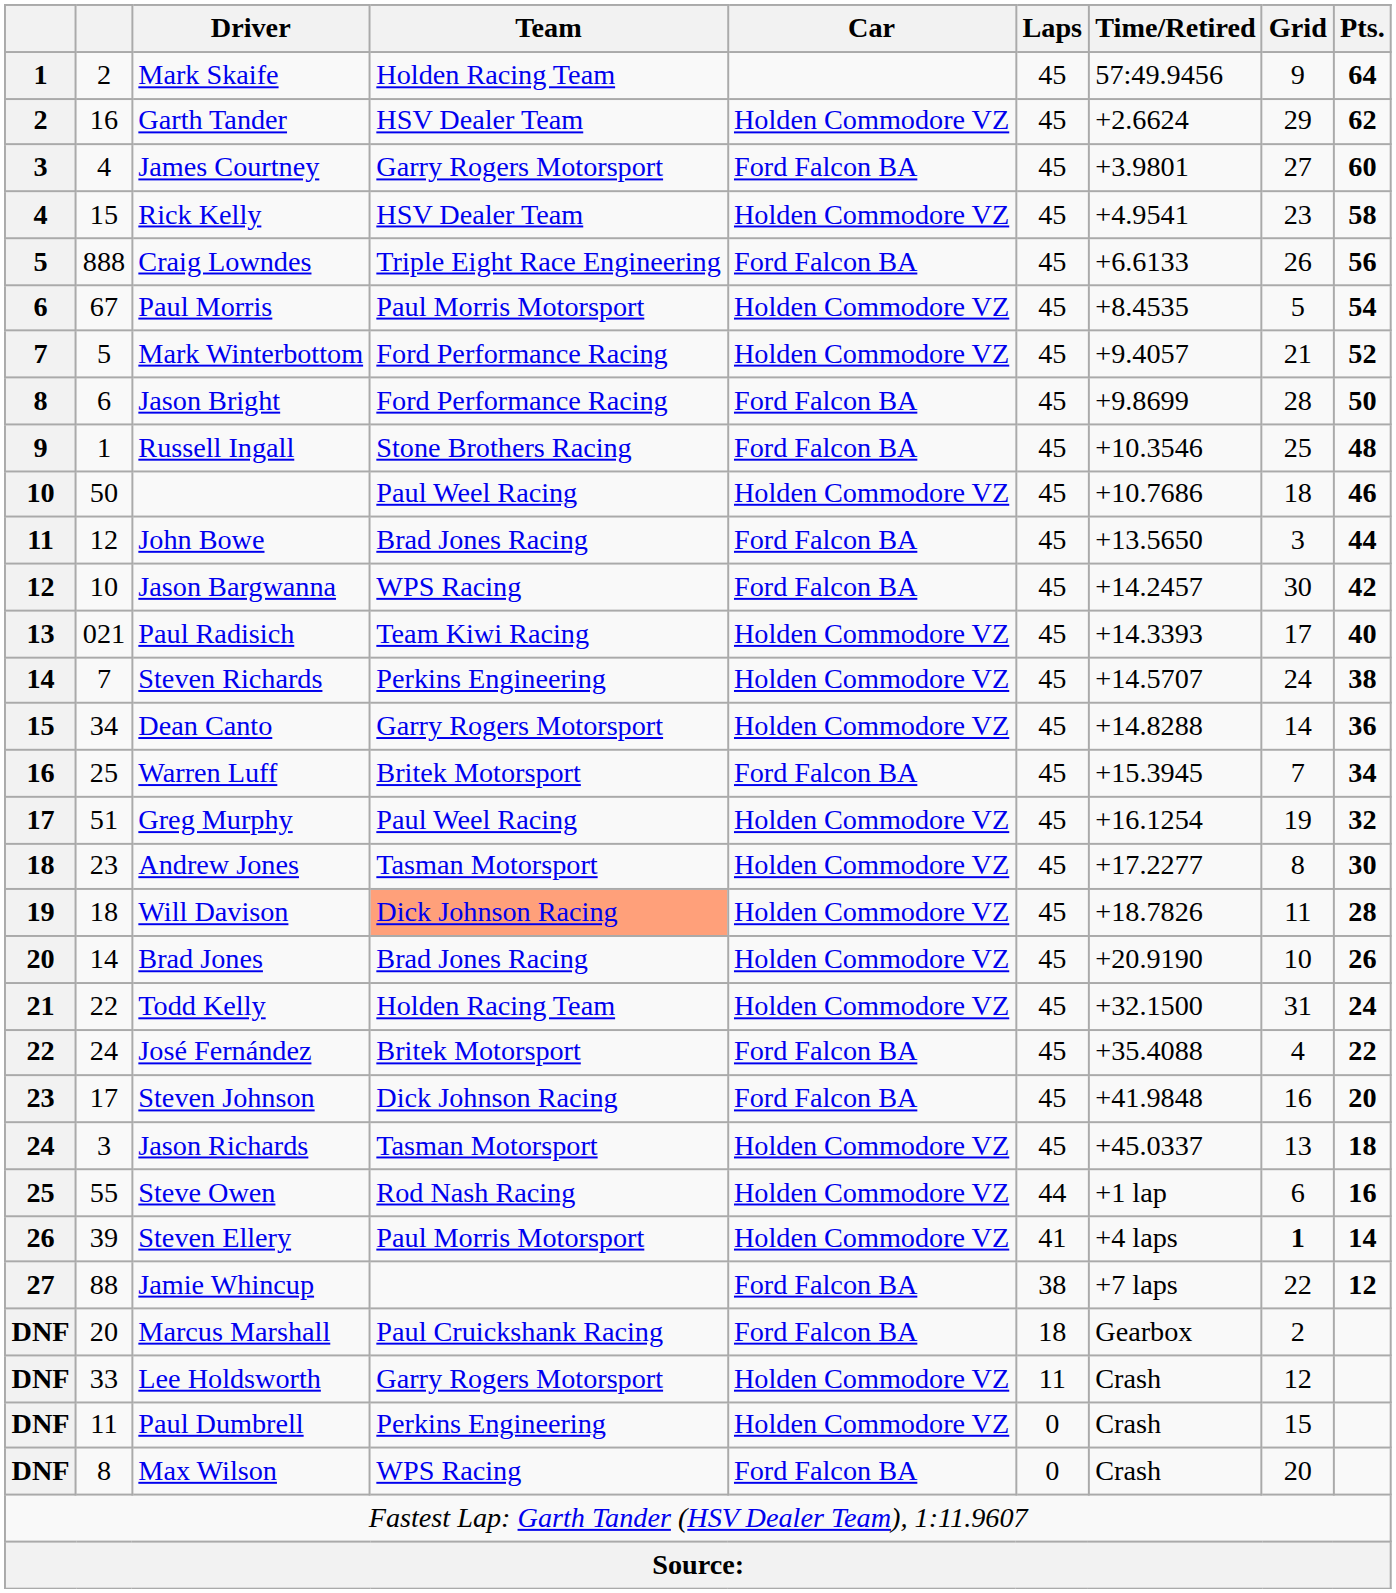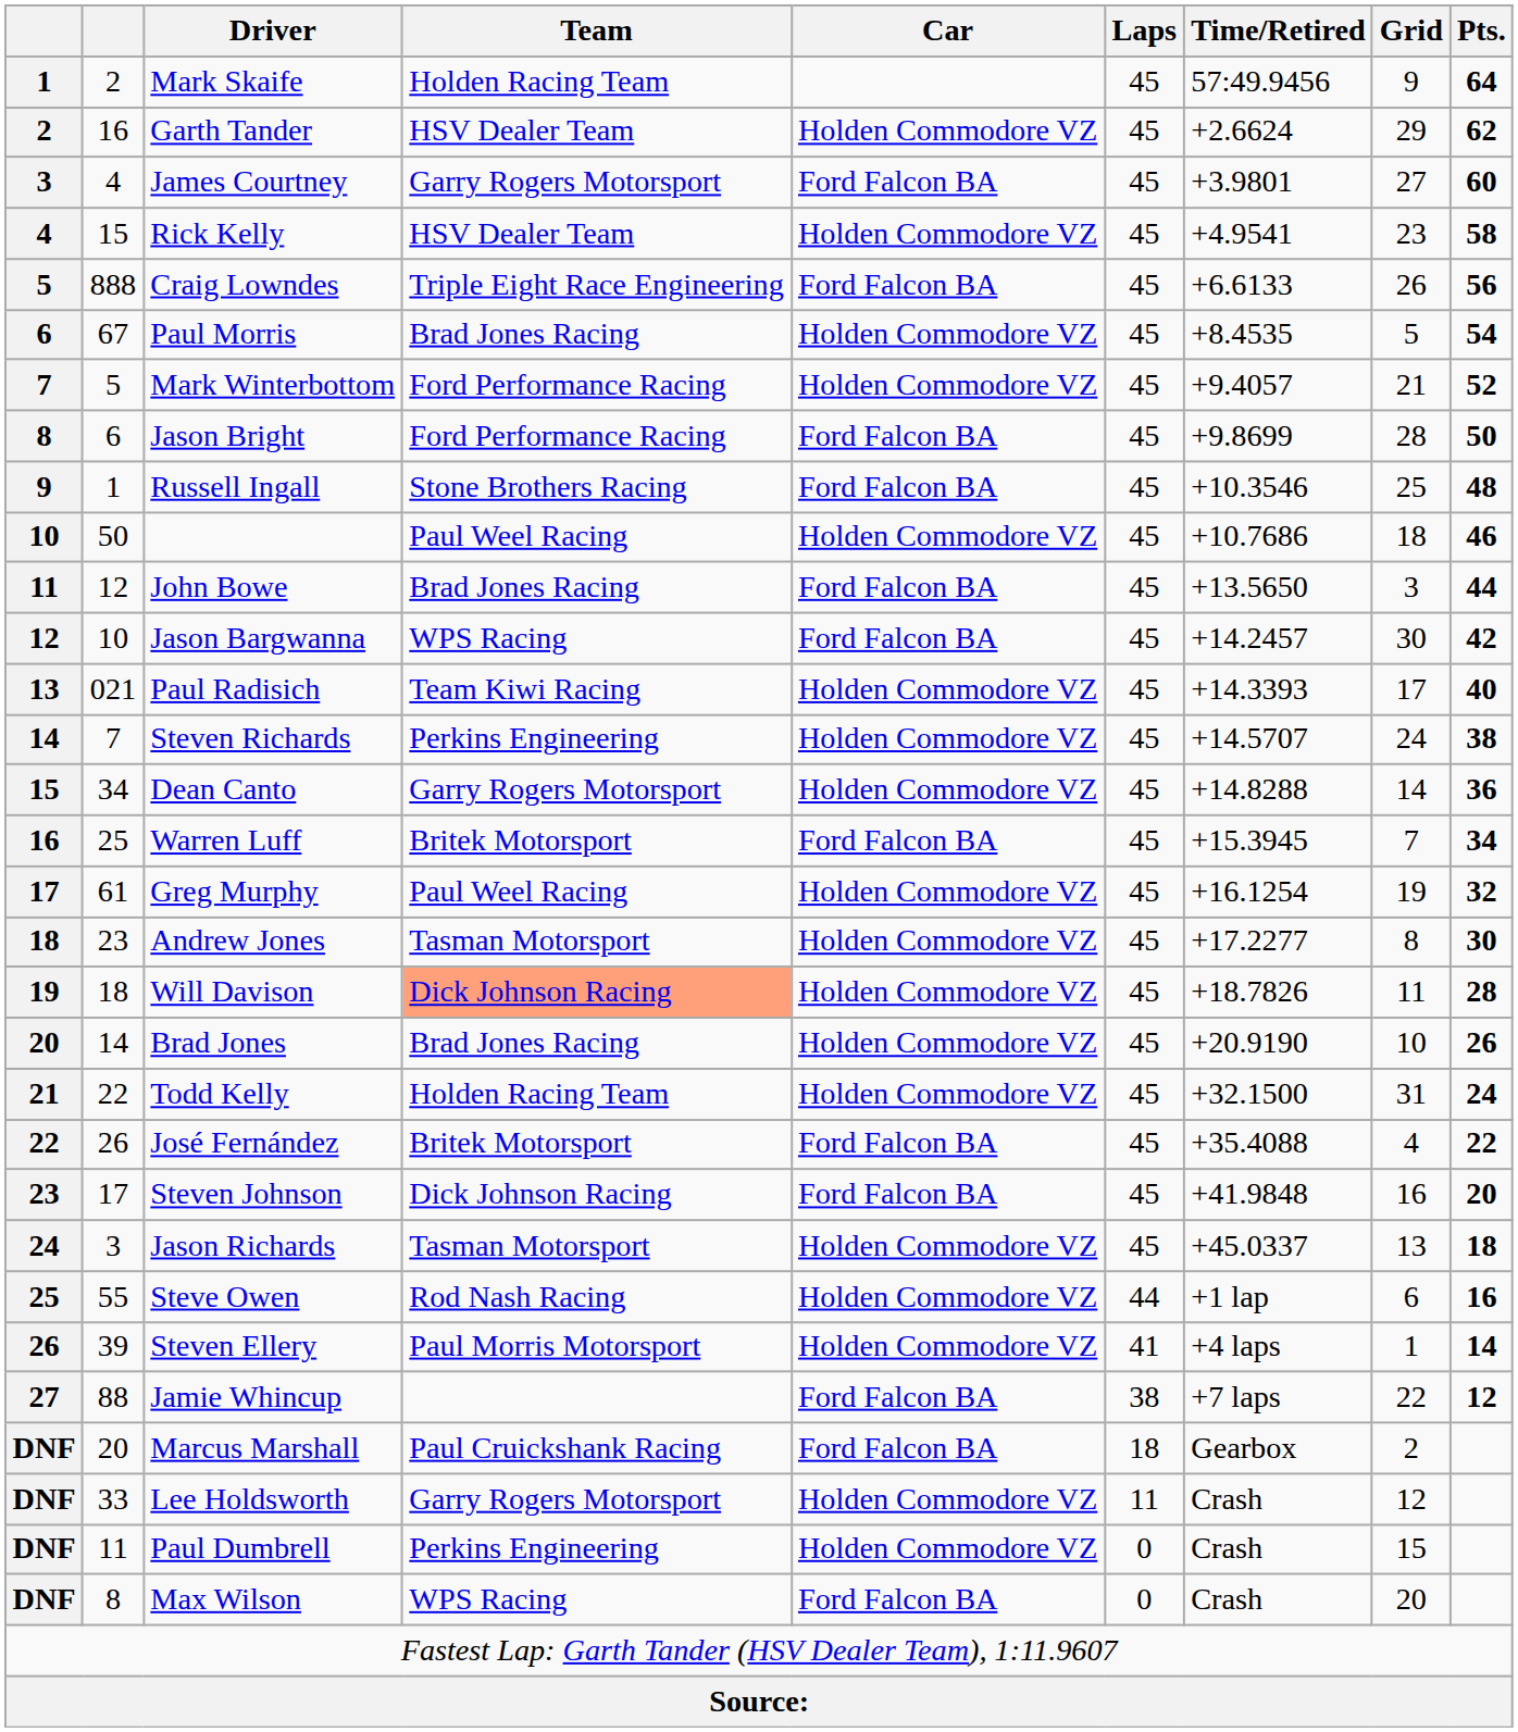 <table class="wikitable" style="font-size: 90%">
 <tr>
 <th></th>
 <th></th>
 <th>Driver</th>
 <th>Team</th>
 <th>Car</th>
 <th>Laps</th>
 <th>Time/Retired</th>
 <th>Grid</th>
 <th>Pts.</th>
 </tr>
 <tr>
 <th>1</th>
 <td align="center">2</td>
 <td> <a href='#'>Mark Skaife</a></td>
 <td><a href='#'>Holden Racing Team</a></td>
 <td></td>
 <td align="center">45</td>
 <td>57:49.9456</td>
 <td align="center">9</td>
 <td align="center"><strong>64</strong></td>
 </tr>
 <tr>
 <th>2</th>
 <td align="center">16</td>
 <td> <a href='#'>Garth Tander</a></td>
 <td><a href='#'>HSV Dealer Team</a></td>
 <td><a href='#'>Holden Commodore VZ</a></td>
 <td align="center">45</td>
 <td>+2.6624</td>
 <td align="center">29</td>
 <td align="center"><strong>62</strong></td>
 </tr>
 <tr>
 <th>3</th>
 <td align="center">4</td>
 <td> <a href='#'>James Courtney</a></td>
 <td><a href='#'>Garry Rogers Motorsport</a></td>
 <td><a href='#'>Ford Falcon BA</a></td>
 <td align="center">45</td>
 <td>+3.9801</td>
 <td align="center">27</td>
 <td align="center"><strong>60</strong></td>
 </tr>
 <tr>
 <th>4</th>
 <td align="center">15</td>
 <td> <a href='#'>Rick Kelly</a></td>
 <td><a href='#'>HSV Dealer Team</a></td>
 <td><a href='#'>Holden Commodore VZ</a></td>
 <td align="center">45</td>
 <td>+4.9541</td>
 <td align="center">23</td>
 <td align="center"><strong>58</strong></td>
 </tr>
 <tr>
 <th>5</th>
 <td align="center">888</td>
 <td> <a href='#'>Craig Lowndes</a></td>
 <td><a href='#'>Triple Eight Race Engineering</a></td>
 <td><a href='#'>Ford Falcon BA</a></td>
 <td align="center">45</td>
 <td>+6.6133</td>
 <td align="center">26</td>
 <td align="center"><strong>56</strong></td>
 </tr>
 <tr>
 <th>6</th>
 <td align="center">67</td>
 <td> <a href='#'>Paul Morris</a></td>
-<td><a href='#'>Paul Morris Motorsport</a></td>
+<td><a href='#'>Brad Jones Racing</a></td>
 <td><a href='#'>Holden Commodore VZ</a></td>
 <td align="center">45</td>
 <td>+8.4535</td>
 <td align="center">5</td>
 <td align="center"><strong>54</strong></td>
 </tr>
 <tr>
 <th>7</th>
 <td align="center">5</td>
 <td> <a href='#'>Mark Winterbottom</a></td>
 <td><a href='#'>Ford Performance Racing</a></td>
 <td><a href='#'>Holden Commodore VZ</a></td>
 <td align="center">45</td>
 <td>+9.4057</td>
 <td align="center">21</td>
 <td align="center"><strong>52</strong></td>
 </tr>
 <tr>
 <th>8</th>
 <td align="center">6</td>
 <td> <a href='#'>Jason Bright</a></td>
 <td><a href='#'>Ford Performance Racing</a></td>
 <td><a href='#'>Ford Falcon BA</a></td>
 <td align="center">45</td>
 <td>+9.8699</td>
 <td align="center">28</td>
 <td align="center"><strong>50</strong></td>
 </tr>
 <tr>
 <th>9</th>
 <td align="center">1</td>
 <td> <a href='#'>Russell Ingall</a></td>
 <td><a href='#'>Stone Brothers Racing</a></td>
 <td><a href='#'>Ford Falcon BA</a></td>
 <td align="center">45</td>
 <td>+10.3546</td>
 <td align="center">25</td>
 <td align="center"><strong>48</strong></td>
 </tr>
 <tr>
 <th>10</th>
 <td align="center">50</td>
 <td></td>
 <td><a href='#'>Paul Weel Racing</a></td>
 <td><a href='#'>Holden Commodore VZ</a></td>
 <td align="center">45</td>
 <td>+10.7686</td>
 <td align="center">18</td>
 <td align="center"><strong>46</strong></td>
 </tr>
 <tr>
 <th>11</th>
 <td align="center">12</td>
 <td> <a href='#'>John Bowe</a></td>
 <td><a href='#'>Brad Jones Racing</a></td>
 <td><a href='#'>Ford Falcon BA</a></td>
 <td align="center">45</td>
 <td>+13.5650</td>
 <td align="center">3</td>
 <td align="center"><strong>44</strong></td>
 </tr>
 <tr>
 <th>12</th>
 <td align="center">10</td>
 <td> <a href='#'>Jason Bargwanna</a></td>
 <td><a href='#'>WPS Racing</a></td>
 <td><a href='#'>Ford Falcon BA</a></td>
 <td align="center">45</td>
 <td>+14.2457</td>
 <td align="center">30</td>
 <td align="center"><strong>42</strong></td>
 </tr>
 <tr>
 <th>13</th>
 <td align="center">021</td>
 <td> <a href='#'>Paul Radisich</a></td>
 <td><a href='#'>Team Kiwi Racing</a></td>
 <td><a href='#'>Holden Commodore VZ</a></td>
 <td align="center">45</td>
 <td>+14.3393</td>
 <td align="center">17</td>
 <td align="center"><strong>40</strong></td>
 </tr>
 <tr>
 <th>14</th>
 <td align="center">7</td>
 <td> <a href='#'>Steven Richards</a></td>
 <td><a href='#'>Perkins Engineering</a></td>
 <td><a href='#'>Holden Commodore VZ</a></td>
 <td align="center">45</td>
 <td>+14.5707</td>
 <td align="center">24</td>
 <td align="center"><strong>38</strong></td>
 </tr>
 <tr>
 <th>15</th>
 <td align="center">34</td>
 <td> <a href='#'>Dean Canto</a></td>
 <td><a href='#'>Garry Rogers Motorsport</a></td>
 <td><a href='#'>Holden Commodore VZ</a></td>
 <td align="center">45</td>
 <td>+14.8288</td>
 <td align="center">14</td>
 <td align="center"><strong>36</strong></td>
 </tr>
 <tr>
 <th>16</th>
 <td align="center">25</td>
 <td> <a href='#'>Warren Luff</a></td>
 <td><a href='#'>Britek Motorsport</a></td>
 <td><a href='#'>Ford Falcon BA</a></td>
 <td align="center">45</td>
 <td>+15.3945</td>
 <td align="center">7</td>
 <td align="center"><strong>34</strong></td>
 </tr>
 <tr>
 <th>17</th>
-<td align="center">51</td>
+<td align="center">61</td>
 <td> <a href='#'>Greg Murphy</a></td>
 <td><a href='#'>Paul Weel Racing</a></td>
 <td><a href='#'>Holden Commodore VZ</a></td>
 <td align="center">45</td>
 <td>+16.1254</td>
 <td align="center">19</td>
 <td align="center"><strong>32</strong></td>
 </tr>
 <tr>
 <th>18</th>
 <td align="center">23</td>
 <td> <a href='#'>Andrew Jones</a></td>
 <td><a href='#'>Tasman Motorsport</a></td>
 <td><a href='#'>Holden Commodore VZ</a></td>
 <td align="center">45</td>
 <td>+17.2277</td>
 <td align="center">8</td>
 <td align="center"><strong>30</strong></td>
 </tr>
 <tr>
 <th>19</th>
 <td align="center">18</td>
 <td> <a href='#'>Will Davison</a></td>
 <td style="background: lightsalmon;"><a href='#'>Dick Johnson Racing</a></td>
 <td><a href='#'>Holden Commodore VZ</a></td>
 <td align="center">45</td>
 <td>+18.7826</td>
 <td align="center">11</td>
 <td align="center"><strong>28</strong></td>
 </tr>
 <tr>
 <th>20</th>
 <td align="center">14</td>
 <td> <a href='#'>Brad Jones</a></td>
 <td><a href='#'>Brad Jones Racing</a></td>
 <td><a href='#'>Holden Commodore VZ</a></td>
 <td align="center">45</td>
 <td>+20.9190</td>
 <td align="center">10</td>
 <td align="center"><strong>26</strong></td>
 </tr>
 <tr>
 <th>21</th>
 <td align="center">22</td>
 <td> <a href='#'>Todd Kelly</a></td>
 <td><a href='#'>Holden Racing Team</a></td>
 <td><a href='#'>Holden Commodore VZ</a></td>
 <td align="center">45</td>
 <td>+32.1500</td>
 <td align="center">31</td>
 <td align="center"><strong>24</strong></td>
 </tr>
 <tr>
 <th>22</th>
-<td align="center">24</td>
+<td align="center">26</td>
 <td> <a href='#'>José Fernández</a></td>
 <td><a href='#'>Britek Motorsport</a></td>
 <td><a href='#'>Ford Falcon BA</a></td>
 <td align="center">45</td>
 <td>+35.4088</td>
 <td align="center">4</td>
 <td align="center"><strong>22</strong></td>
 </tr>
 <tr>
 <th>23</th>
 <td align="center">17</td>
 <td> <a href='#'>Steven Johnson</a></td>
 <td><a href='#'>Dick Johnson Racing</a></td>
 <td><a href='#'>Ford Falcon BA</a></td>
 <td align="center">45</td>
 <td>+41.9848</td>
 <td align="center">16</td>
 <td align="center"><strong>20</strong></td>
 </tr>
 <tr>
 <th>24</th>
 <td align="center">3</td>
 <td> <a href='#'>Jason Richards</a></td>
 <td><a href='#'>Tasman Motorsport</a></td>
 <td><a href='#'>Holden Commodore VZ</a></td>
 <td align="center">45</td>
 <td>+45.0337</td>
 <td align="center">13</td>
 <td align="center"><strong>18</strong></td>
 </tr>
 <tr>
 <th>25</th>
 <td align="center">55</td>
 <td> <a href='#'>Steve Owen</a></td>
 <td><a href='#'>Rod Nash Racing</a></td>
 <td><a href='#'>Holden Commodore VZ</a></td>
 <td align="center">44</td>
 <td>+1 lap</td>
 <td align="center">6</td>
 <td align="center"><strong>16</strong></td>
 </tr>
 <tr>
 <th>26</th>
 <td align="center">39</td>
 <td> <a href='#'>Steven Ellery</a></td>
 <td><a href='#'>Paul Morris Motorsport</a></td>
 <td><a href='#'>Holden Commodore VZ</a></td>
 <td align="center">41</td>
 <td>+4 laps</td>
-<td align="center"><strong>1</strong></td>
+<td align="center">1</td>
 <td align="center"><strong>14</strong></td>
 </tr>
 <tr>
 <th>27</th>
 <td align="center">88</td>
 <td> <a href='#'>Jamie Whincup</a></td>
 <td></td>
 <td><a href='#'>Ford Falcon BA</a></td>
 <td align="center">38</td>
 <td>+7 laps</td>
 <td align="center">22</td>
 <td align="center"><strong>12</strong></td>
 </tr>
 <tr>
 <th>DNF</th>
 <td align="center">20</td>
 <td> <a href='#'>Marcus Marshall</a></td>
 <td><a href='#'>Paul Cruickshank Racing</a></td>
 <td><a href='#'>Ford Falcon BA</a></td>
 <td align="center">18</td>
 <td>Gearbox</td>
 <td align="center">2</td>
 <td align="center"></td>
 </tr>
 <tr>
 <th>DNF</th>
 <td align="center">33</td>
 <td> <a href='#'>Lee Holdsworth</a></td>
 <td><a href='#'>Garry Rogers Motorsport</a></td>
 <td><a href='#'>Holden Commodore VZ</a></td>
 <td align="center">11</td>
 <td>Crash</td>
 <td align="center">12</td>
 <td align="center"></td>
 </tr>
 <tr>
 <th>DNF</th>
 <td align="center">11</td>
 <td> <a href='#'>Paul Dumbrell</a></td>
 <td><a href='#'>Perkins Engineering</a></td>
 <td><a href='#'>Holden Commodore VZ</a></td>
 <td align="center">0</td>
 <td>Crash</td>
 <td align="center">15</td>
 <td align="center"></td>
 </tr>
 <tr>
 <th>DNF</th>
 <td align="center">8</td>
 <td> <a href='#'>Max Wilson</a></td>
 <td><a href='#'>WPS Racing</a></td>
 <td><a href='#'>Ford Falcon BA</a></td>
 <td align="center">0</td>
 <td>Crash</td>
 <td align="center">20</td>
 <td align="center"></td>
 </tr>
 <tr>
 <td colspan="9" align="center"><em>Fastest Lap: <a href='#'>Garth Tander</a> (<a href='#'>HSV Dealer Team</a>), 1:11.9607</em></td>
 </tr>
 <tr>
 <th colspan="9">Source:</th>
 </tr>
 </table>
